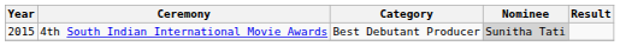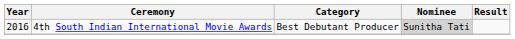 <table class="wikitable">
 <tr>
 <th>Year</th>
 <th>Ceremony</th>
 <th>Category</th>
 <th>Nominee</th>
 <th>Result</th>
 </tr>
 <tr>
-<td>2015</td>
+<td>2016</td>
 <td>4th <a href='#'>South Indian International Movie Awards</a></td>
 <td>Best Debutant Producer</td>
 <td style="background: lightgrey;">Sunitha Tati</td>
 <td></td>
 </tr>
 <tr>
 </tr>
 </table>
